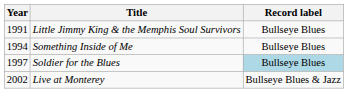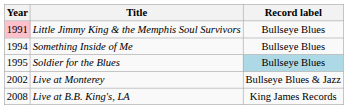 <table class="wikitable sortable">
 <tr>
 <th>Year</th>
 <th>Title</th>
 <th>Record label</th>
 </tr>
 <tr>
-<td>1991</td>
+<td style="background: pink;">1991</td>
 <td><em>Little Jimmy King & the Memphis Soul Survivors</em></td>
 <td style="text-align:center;">Bullseye Blues</td>
 </tr>
 <tr>
 <td>1994</td>
 <td><em>Something Inside of Me</em></td>
 <td style="text-align:center;">Bullseye Blues</td>
 </tr>
 <tr>
-<td>1997</td>
+<td>1995</td>
 <td><em>Soldier for the Blues</em></td>
 <td style="background: lightblue; text-align:center;">Bullseye Blues</td>
 </tr>
 <tr>
 <td>2002</td>
 <td><em>Live at Monterey</em></td>
 <td style="text-align:center;">Bullseye Blues & Jazz</td>
 </tr>
+<tr>
+<td>2008</td>
+<td><em>Live at B.B. King's, LA</em></td>
+<td style="text-align:center;">King James Records</td>
+</tr>
 </table>
